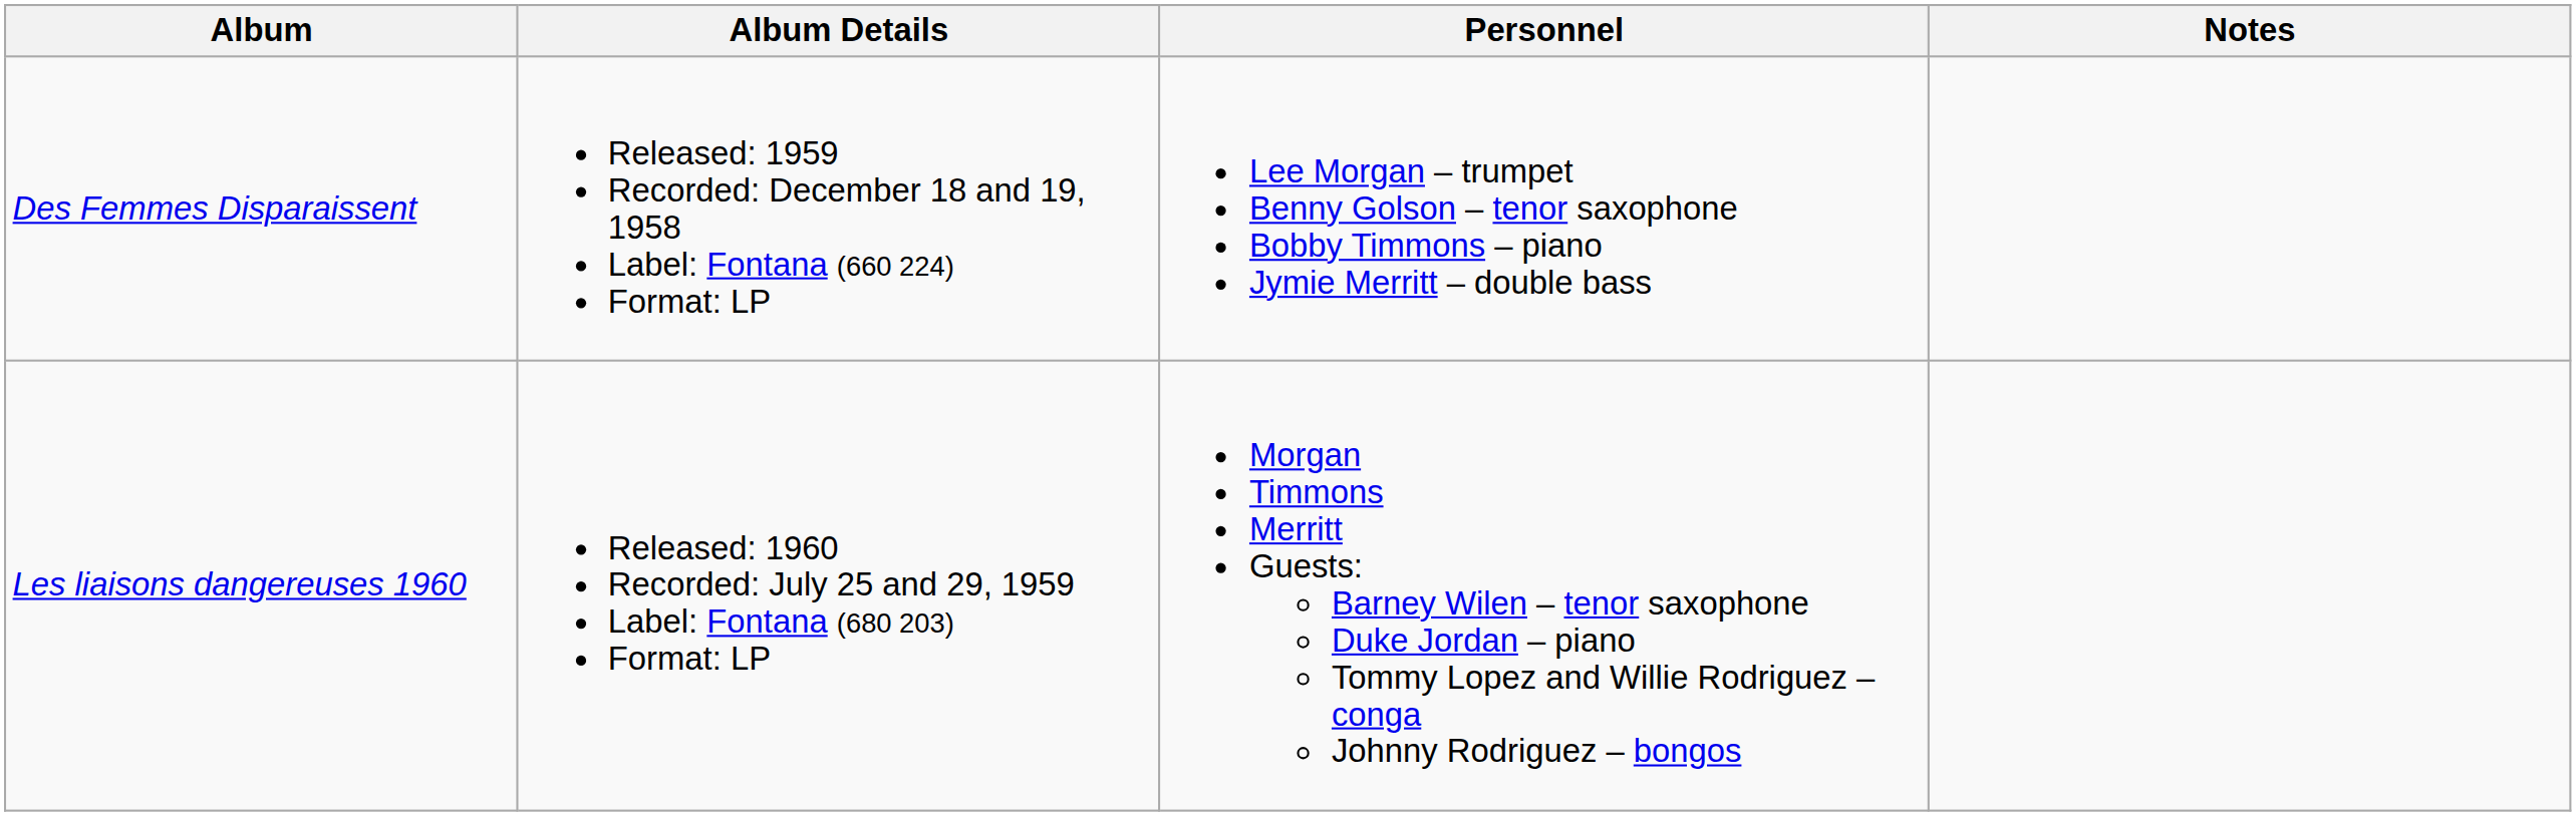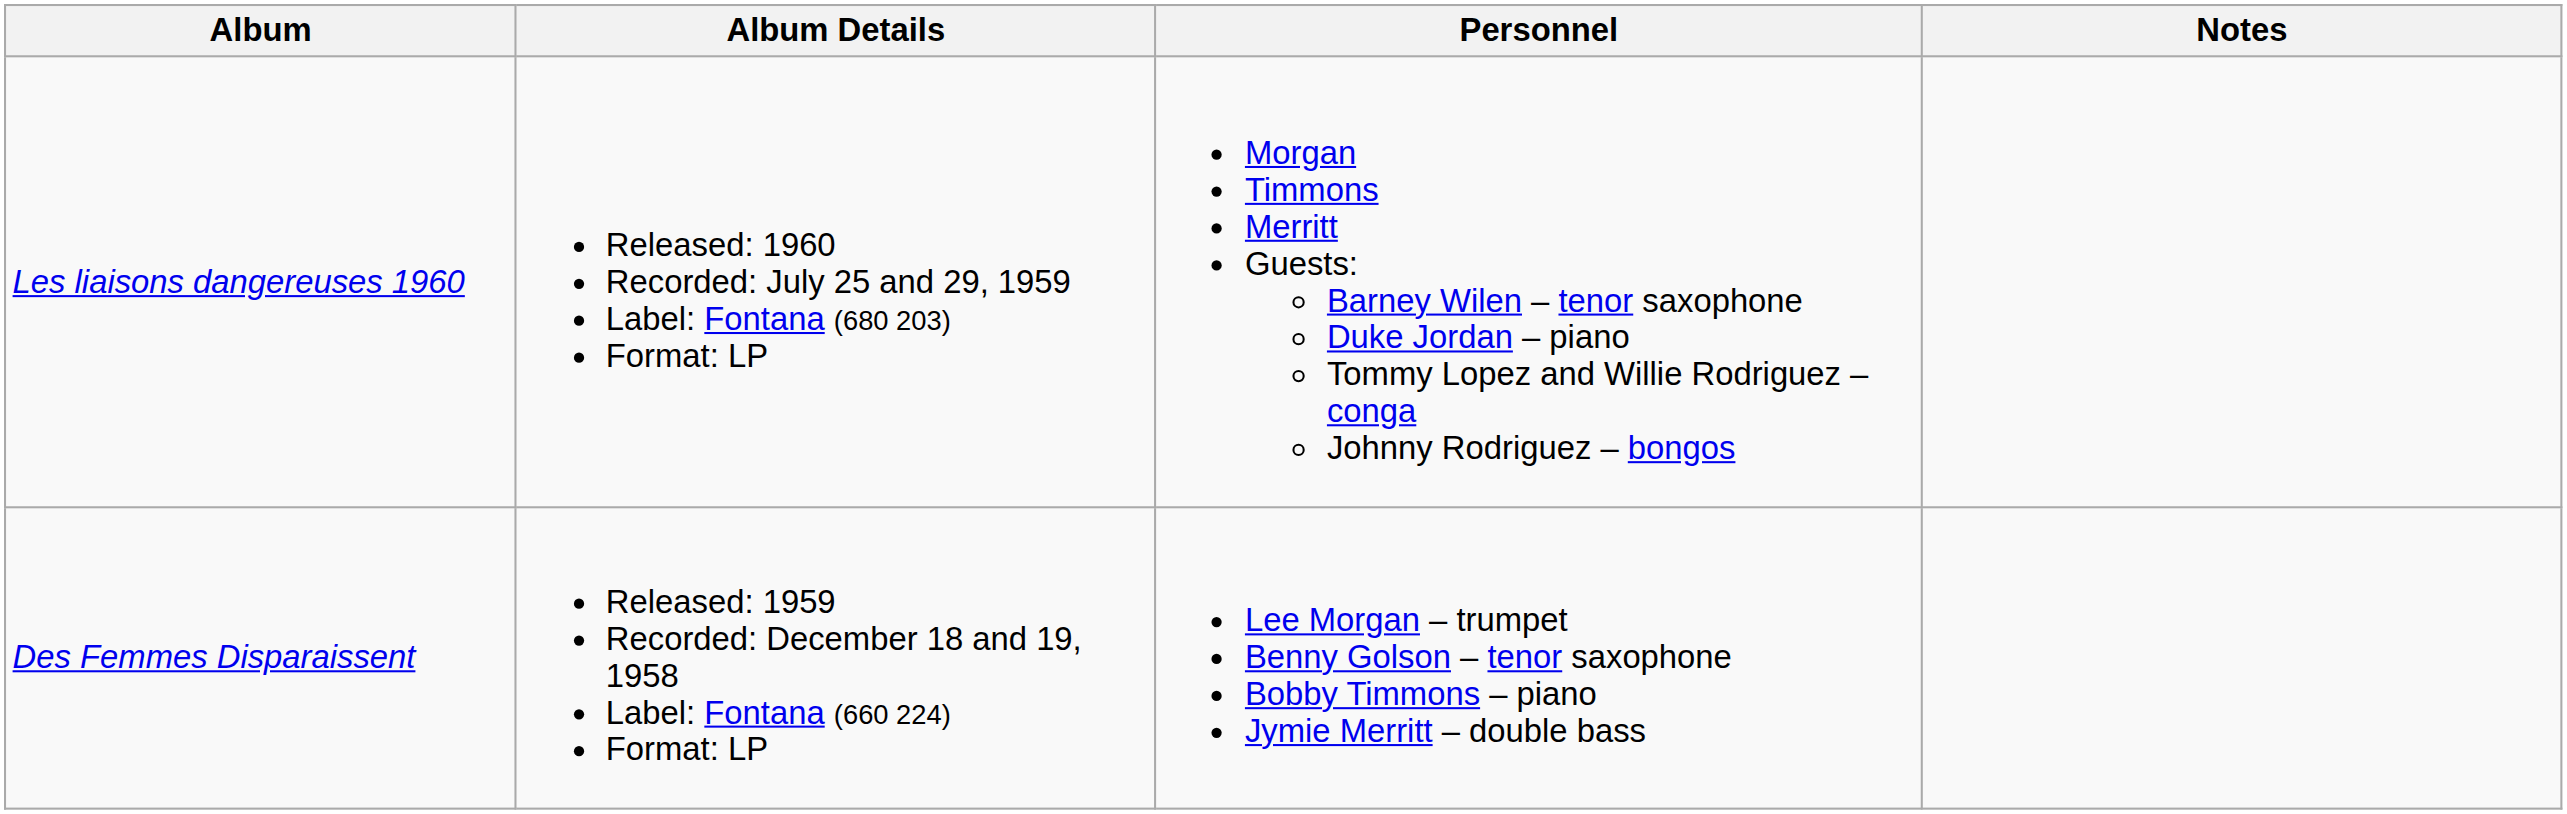 <table class="wikitable">
 <tr>
 <th style="width:20%;">Album</th>
 <th style="width:25%;">Album Details</th>
 <th style="width:30%;">Personnel</th>
 <th style="width:25%;">Notes</th>
 </tr>
 <tr>
+<td><em><a href='#'>Les liaisons dangereuses 1960</a></em></td>
+<td><br><ul><li>Released: 1960</li><li>Recorded: July 25 and 29, 1959</li><li>Label: <a href='#'>Fontana</a> <small>(680 203)</small></li><li>Format: LP</li></ul></td>
+<td><br><ul><li><a href='#'>Morgan</a></li><li><a href='#'>Timmons</a></li><li><a href='#'>Merritt</a></li><li>Guests:<ul><li><a href='#'>Barney Wilen</a> – <a href='#'>tenor</a> saxophone</li><li><a href='#'>Duke Jordan</a> – piano</li><li>Tommy Lopez and Willie Rodriguez – <a href='#'>conga</a></li><li>Johnny Rodriguez – <a href='#'>bongos</a></li></ul></li></ul></td>
+<td></td>
+</tr>
+<tr>
 <td><em><a href='#'>Des Femmes Disparaissent</a></em></td>
 <td><br><ul><li>Released: 1959</li><li>Recorded: December 18 and 19, 1958</li><li>Label: <a href='#'>Fontana</a> <small>(660 224)</small></li><li>Format: LP</li></ul></td>
 <td><br><ul><li><a href='#'>Lee Morgan</a> – trumpet</li><li><a href='#'>Benny Golson</a> – <a href='#'>tenor</a> saxophone</li><li><a href='#'>Bobby Timmons</a> – piano</li><li><a href='#'>Jymie Merritt</a> – double bass</li></ul></td>
 <td></td>
 </tr>
-<tr>
-<td><em><a href='#'>Les liaisons dangereuses 1960</a></em></td>
-<td><br><ul><li>Released: 1960</li><li>Recorded: July 25 and 29, 1959</li><li>Label: <a href='#'>Fontana</a> <small>(680 203)</small></li><li>Format: LP</li></ul></td>
-<td><br><ul><li><a href='#'>Morgan</a></li><li><a href='#'>Timmons</a></li><li><a href='#'>Merritt</a></li><li>Guests:<ul><li><a href='#'>Barney Wilen</a> – <a href='#'>tenor</a> saxophone</li><li><a href='#'>Duke Jordan</a> – piano</li><li>Tommy Lopez and Willie Rodriguez – <a href='#'>conga</a></li><li>Johnny Rodriguez – <a href='#'>bongos</a></li></ul></li></ul></td>
-<td></td>
-</tr>
 </table>
